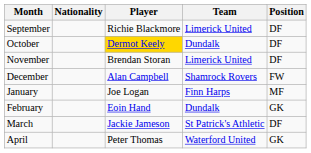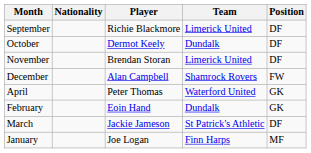 <table class="wikitable sortable">
 <tr>
 <th>Month</th>
 <th>Nationality</th>
 <th>Player</th>
 <th>Team</th>
 <th>Position</th>
 </tr>
 <tr>
 <td>September</td>
 <td></td>
 <td>Richie Blackmore</td>
 <td><a href='#'>Limerick United</a></td>
 <td>DF</td>
 </tr>
 <tr>
 <td>October</td>
 <td></td>
-<td style="background: gold;"><a href='#'>Dermot Keely</a></td>
+<td><a href='#'>Dermot Keely</a></td>
 <td><a href='#'>Dundalk</a></td>
 <td>DF</td>
 </tr>
 <tr>
 <td>November</td>
 <td></td>
 <td>Brendan Storan</td>
 <td><a href='#'>Limerick United</a></td>
 <td>DF</td>
 </tr>
 <tr>
 <td>December</td>
 <td></td>
 <td><a href='#'>Alan Campbell</a></td>
 <td><a href='#'>Shamrock Rovers</a></td>
 <td>FW</td>
 </tr>
 <tr>
-<td>January</td>
+<td>April</td>
 <td></td>
-<td>Joe Logan</td>
-<td><a href='#'>Finn Harps</a></td>
-<td>MF</td>
+<td>Peter Thomas</td>
+<td><a href='#'>Waterford United</a></td>
+<td>GK</td>
 </tr>
 <tr>
 <td>February</td>
 <td></td>
 <td><a href='#'>Eoin Hand</a></td>
 <td><a href='#'>Dundalk</a></td>
 <td>GK</td>
 </tr>
 <tr>
 <td>March</td>
 <td></td>
 <td><a href='#'>Jackie Jameson</a></td>
 <td><a href='#'>St Patrick's Athletic</a></td>
 <td>DF</td>
 </tr>
 <tr>
-<td>April</td>
+<td>January</td>
 <td></td>
-<td>Peter Thomas</td>
-<td><a href='#'>Waterford United</a></td>
-<td>GK</td>
+<td>Joe Logan</td>
+<td><a href='#'>Finn Harps</a></td>
+<td>MF</td>
 </tr>
 </table>
